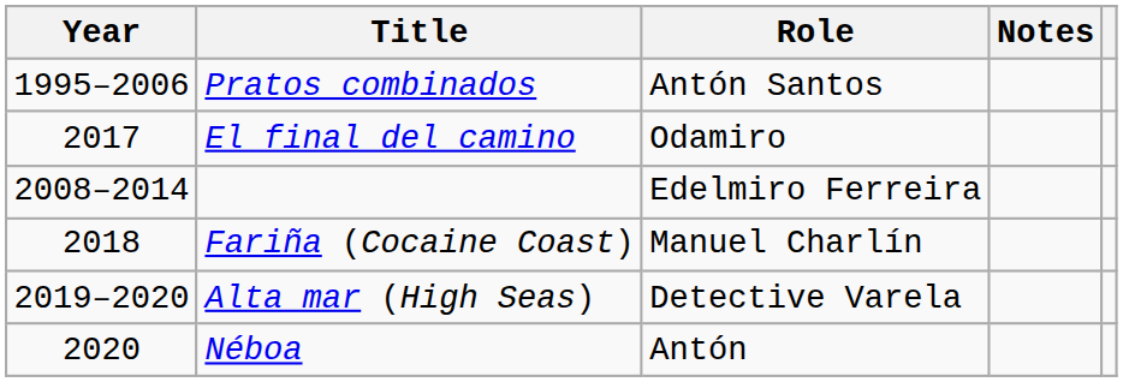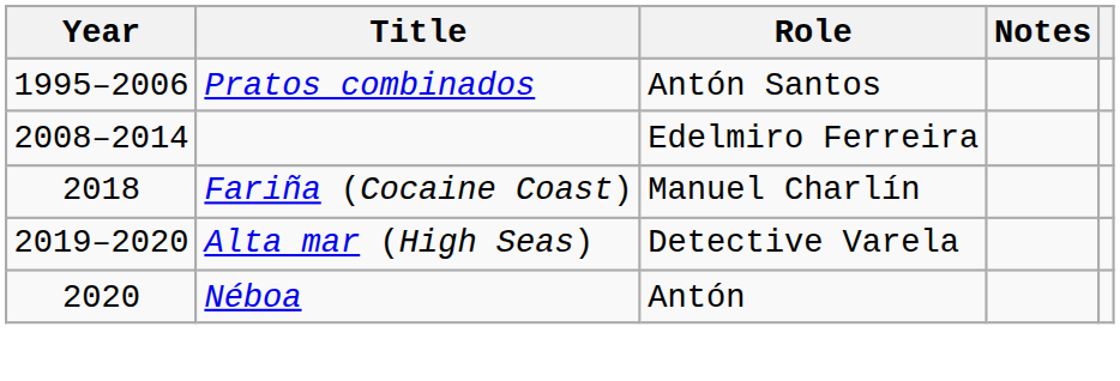 <table class="wikitable sortable">
 <tr>
 <th>Year</th>
 <th>Title</th>
 <th>Role</th>
 <th class="unsortable">Notes</th>
 <th></th>
 </tr>
 <tr>
 <td align = "center">1995–2006</td>
 <td><em><a href='#'>Pratos combinados</a></em></td>
 <td>Antón Santos</td>
-<td></td>
-<td align = "center"></td>
-</tr>
-<tr>
-<td align = "center">2017</td>
-<td><em><a href='#'>El final del camino</a></em></td>
-<td>Odamiro</td>
 <td></td>
 <td align = "center"></td>
 </tr>
 <tr>
 <td align = "center">2008–2014</td>
 <td><em></em></td>
 <td>Edelmiro Ferreira</td>
 <td></td>
 <td align = "center"></td>
 </tr>
 <tr>
 <td align = "center">2018</td>
 <td><em><a href='#'>Fariña</a></em> (<em>Cocaine Coast</em>)</td>
 <td>Manuel Charlín</td>
 <td></td>
 <td align = "center"></td>
 </tr>
 <tr>
 <td>2019–2020</td>
 <td><em><a href='#'>Alta mar</a></em> (<em>High Seas</em>)</td>
 <td>Detective Varela</td>
 <td></td>
 <td align = "center"></td>
 </tr>
 <tr>
 <td align = "center">2020</td>
 <td><em><a href='#'>Néboa</a></em></td>
 <td>Antón</td>
 <td></td>
 <td align = "center"></td>
 </tr>
 </table>
